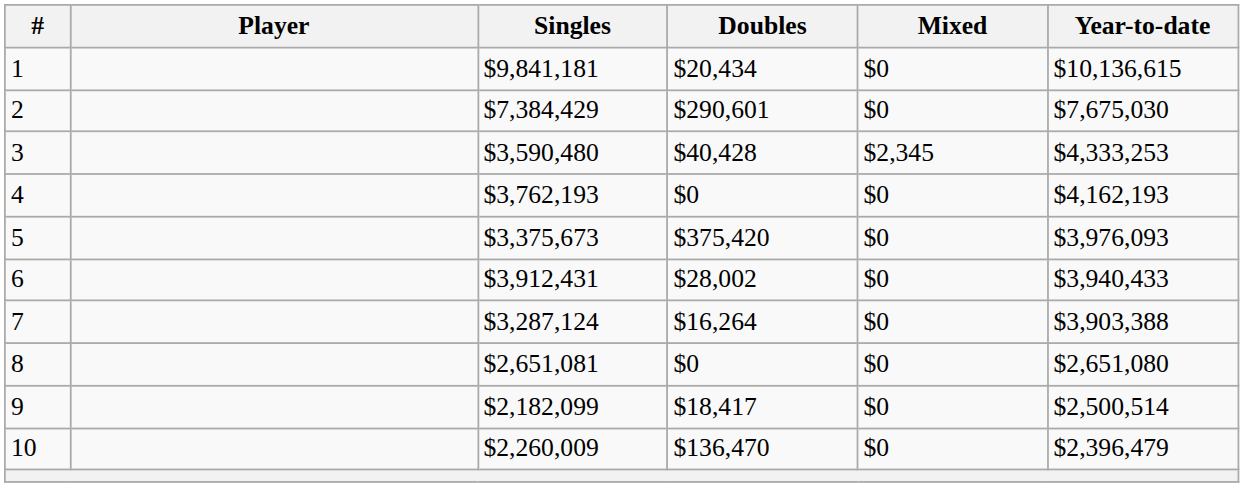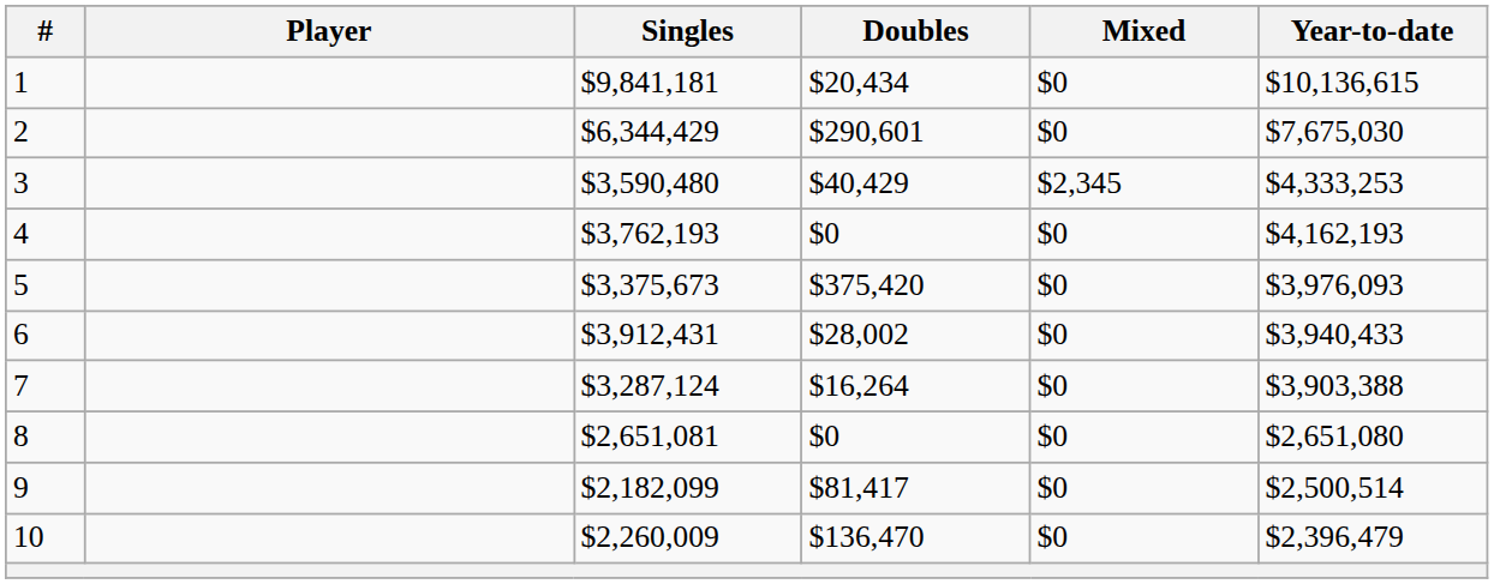 <table class="sortable wikitable" style="font-size:90%">
 <tr>
 <th style="width:30px;">#</th>
 <th style="width:222px;">Player</th>
 <th style="width:100px;">Singles</th>
 <th style="width:100px;">Doubles</th>
 <th style="width:100px;">Mixed</th>
 <th style="width:100px;">Year-to-date</th>
 </tr>
 <tr style="text-align:left;">
 <td>1</td>
 <td style="text-align:left;"></td>
 <td>$9,841,181</td>
 <td>$20,434</td>
 <td>$0</td>
 <td>$10,136,615</td>
 </tr>
 <tr style="text-align:left;">
 <td>2</td>
 <td style="text-align:left;"></td>
-<td>$7,384,429</td>
+<td>$6,344,429</td>
 <td>$290,601</td>
 <td>$0</td>
 <td>$7,675,030</td>
 </tr>
 <tr style="text-align:left;">
 <td>3</td>
 <td style="text-align:left;"></td>
 <td>$3,590,480</td>
-<td>$40,428</td>
+<td>$40,429</td>
 <td>$2,345</td>
 <td>$4,333,253</td>
 </tr>
 <tr style="text-align:left;">
 <td>4</td>
 <td style="text-align:left;"></td>
 <td>$3,762,193</td>
 <td>$0</td>
 <td>$0</td>
 <td>$4,162,193</td>
 </tr>
 <tr style="text-align:left;">
 <td>5</td>
 <td style="text-align:left;"></td>
 <td>$3,375,673</td>
 <td>$375,420</td>
 <td>$0</td>
 <td>$3,976,093</td>
 </tr>
 <tr style="text-align:left;">
 <td>6</td>
 <td style="text-align:left;"></td>
 <td>$3,912,431</td>
 <td>$28,002</td>
 <td>$0</td>
 <td>$3,940,433</td>
 </tr>
 <tr style="text-align:left;">
 <td>7</td>
 <td style="text-align:left;"></td>
 <td>$3,287,124</td>
 <td>$16,264</td>
 <td>$0</td>
 <td>$3,903,388</td>
 </tr>
 <tr style="text-align:left;">
 <td>8</td>
 <td style="text-align:left;"></td>
 <td>$2,651,081</td>
 <td>$0</td>
 <td>$0</td>
 <td>$2,651,080</td>
 </tr>
 <tr style="text-align:left;">
 <td>9</td>
 <td style="text-align:left;"></td>
 <td>$2,182,099</td>
-<td>$18,417</td>
+<td>$81,417</td>
 <td>$0</td>
 <td>$2,500,514</td>
 </tr>
 <tr style="text-align:left;">
 <td>10</td>
 <td style="text-align:left;"></td>
 <td>$2,260,009</td>
 <td>$136,470</td>
 <td>$0</td>
 <td>$2,396,479</td>
 </tr>
 <tr class="sortbottom">
 <th colspan=7></th>
 </tr>
 </table>
